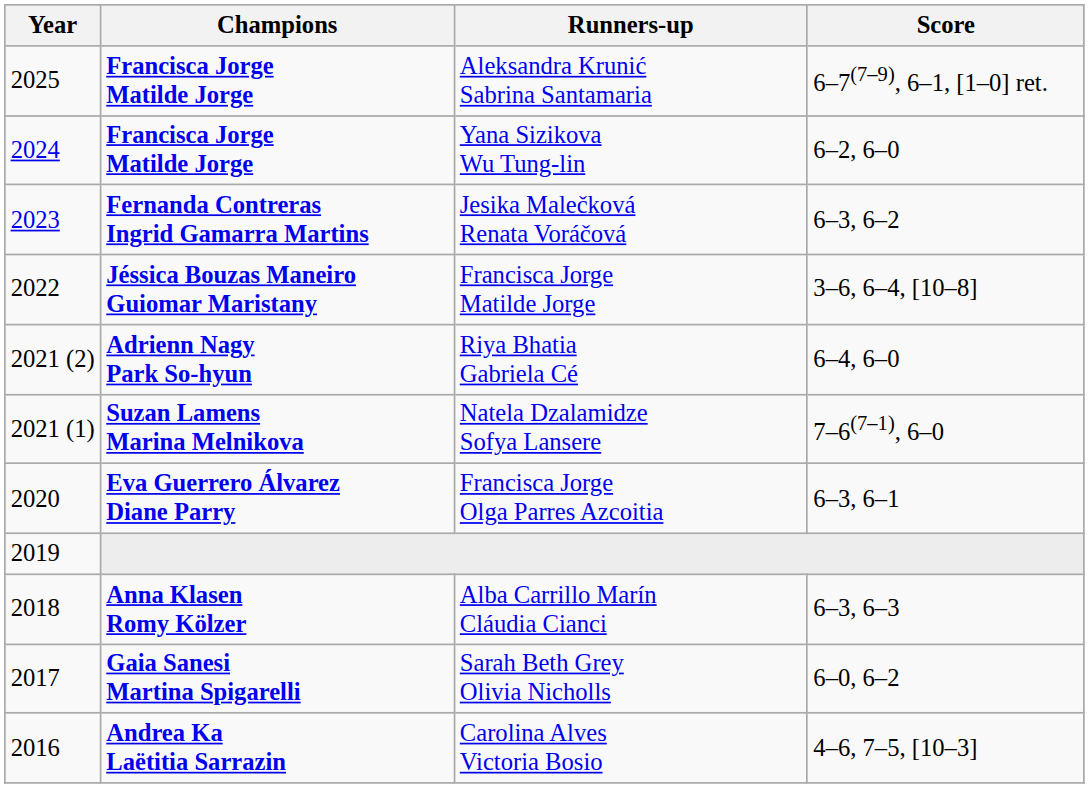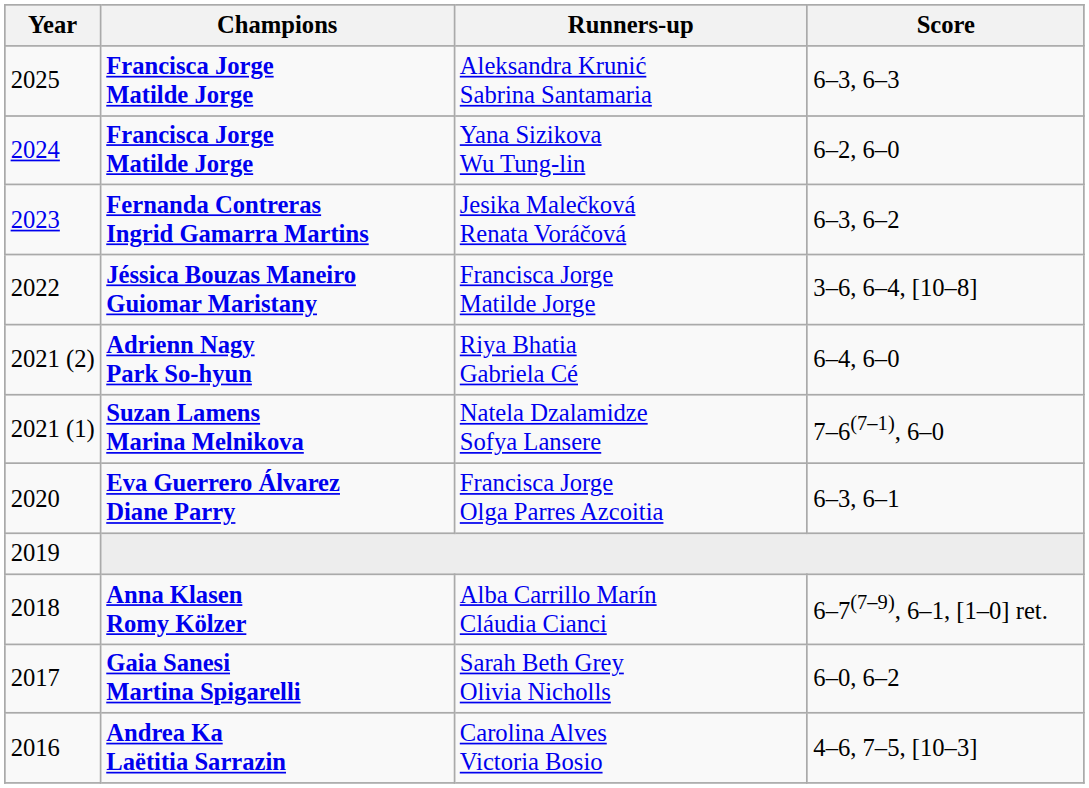 <table class="wikitable" style="font-size:90%">
 <tr>
 <th>Year</th>
 <th width="200">Champions</th>
 <th width="200">Runners-up</th>
 <th width="155">Score</th>
 </tr>
 <tr>
 <td>2025</td>
 <td> <strong><a href='#'>Francisca Jorge</a></strong> <br>  <strong><a href='#'>Matilde Jorge</a></strong></td>
 <td> <a href='#'>Aleksandra Krunić</a> <br>  <a href='#'>Sabrina Santamaria</a></td>
-<td>6–7<sup>(7–9)</sup>, 6–1, [1–0] ret.</td>
+<td>6–3, 6–3</td>
 </tr>
 <tr>
 <td><a href='#'>2024</a></td>
 <td> <strong><a href='#'>Francisca Jorge</a></strong> <br>  <strong><a href='#'>Matilde Jorge</a></strong></td>
 <td> <a href='#'>Yana Sizikova</a> <br>  <a href='#'>Wu Tung-lin</a></td>
 <td>6–2, 6–0</td>
 </tr>
 <tr>
 <td><a href='#'>2023</a></td>
 <td> <strong><a href='#'>Fernanda Contreras</a></strong> <br>  <strong><a href='#'>Ingrid Gamarra Martins</a></strong></td>
 <td> <a href='#'>Jesika Malečková</a> <br>  <a href='#'>Renata Voráčová</a></td>
 <td>6–3, 6–2</td>
 </tr>
 <tr>
 <td>2022</td>
 <td> <strong><a href='#'>Jéssica Bouzas Maneiro</a></strong> <br>  <strong><a href='#'>Guiomar Maristany</a></strong></td>
 <td> <a href='#'>Francisca Jorge</a> <br>  <a href='#'>Matilde Jorge</a></td>
 <td>3–6, 6–4, [10–8]</td>
 </tr>
 <tr>
 <td>2021 (2)</td>
 <td> <strong><a href='#'>Adrienn Nagy</a></strong> <br>  <strong><a href='#'>Park So-hyun</a></strong></td>
 <td> <a href='#'>Riya Bhatia</a> <br>  <a href='#'>Gabriela Cé</a></td>
 <td>6–4, 6–0</td>
 </tr>
 <tr>
 <td>2021 (1)</td>
 <td> <strong><a href='#'>Suzan Lamens</a></strong> <br>  <strong><a href='#'>Marina Melnikova</a></strong></td>
 <td> <a href='#'>Natela Dzalamidze</a> <br>  <a href='#'>Sofya Lansere</a></td>
 <td>7–6<sup>(7–1)</sup>, 6–0</td>
 </tr>
 <tr>
 <td>2020</td>
 <td> <strong><a href='#'>Eva Guerrero Álvarez</a></strong> <br>  <strong><a href='#'>Diane Parry</a></strong></td>
 <td> <a href='#'>Francisca Jorge</a> <br>  <a href='#'>Olga Parres Azcoitia</a></td>
 <td>6–3, 6–1</td>
 </tr>
 <tr>
 <td>2019</td>
 <td colspan=3 bgcolor="#ededed"></td>
 </tr>
 <tr>
 <td>2018</td>
 <td> <strong><a href='#'>Anna Klasen</a></strong> <br>  <strong><a href='#'>Romy Kölzer</a></strong></td>
 <td> <a href='#'>Alba Carrillo Marín</a> <br>  <a href='#'>Cláudia Cianci</a></td>
-<td>6–3, 6–3</td>
+<td>6–7<sup>(7–9)</sup>, 6–1, [1–0] ret.</td>
 </tr>
 <tr>
 <td>2017</td>
 <td> <strong><a href='#'>Gaia Sanesi</a></strong> <br>  <strong><a href='#'>Martina Spigarelli</a></strong></td>
 <td> <a href='#'>Sarah Beth Grey</a> <br>  <a href='#'>Olivia Nicholls</a></td>
 <td>6–0, 6–2</td>
 </tr>
 <tr>
 <td>2016</td>
 <td> <strong><a href='#'>Andrea Ka</a></strong> <br>  <strong><a href='#'>Laëtitia Sarrazin</a></strong></td>
 <td> <a href='#'>Carolina Alves</a> <br>  <a href='#'>Victoria Bosio</a></td>
 <td>4–6, 7–5, [10–3]</td>
 </tr>
 </table>
